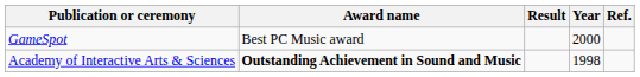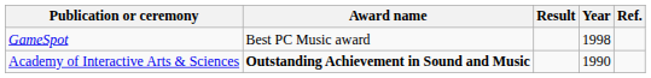 <table class="wikitable">
 <tr>
 <th>Publication or ceremony</th>
 <th>Award name</th>
 <th>Result</th>
 <th>Year</th>
 <th>Ref.</th>
 </tr>
 <tr>
 <td><em><a href='#'>GameSpot</a></em></td>
 <td>Best PC Music award</td>
 <td></td>
-<td>2000</td>
+<td>1998</td>
 <td style="text-align:center;"></td>
 </tr>
 <tr>
 <td><a href='#'>Academy of Interactive Arts & Sciences</a></td>
 <td><strong>Outstanding Achievement in Sound and Music</strong></td>
 <td></td>
-<td>1998</td>
+<td>1990</td>
 <td style="text-align:center;"></td>
 </tr>
 </table>
